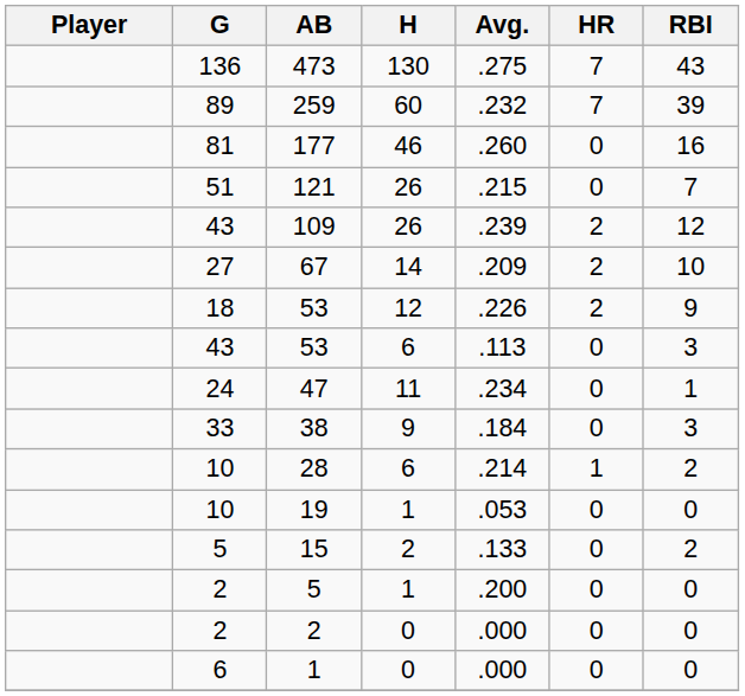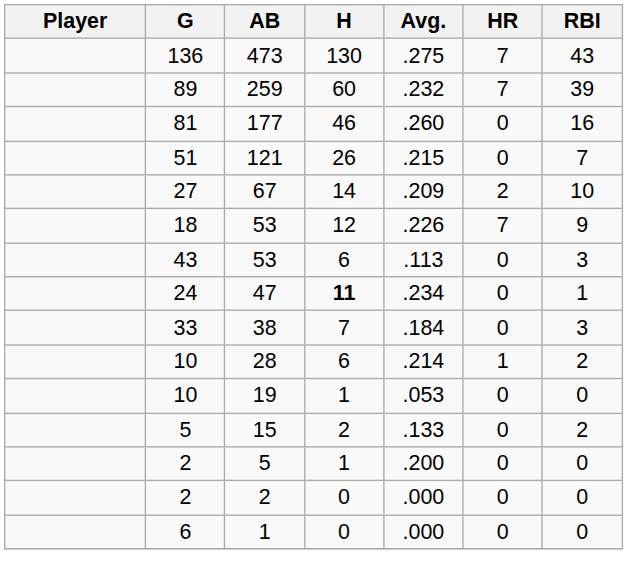 <table class="wikitable sortable">
 <tr>
 <th bgcolor="#DDDDFF" width="16%">Player</th>
 <th bgcolor="#DDDDFF" width="9%">G</th>
 <th bgcolor="#DDDDFF" width="9%">AB</th>
 <th bgcolor="#DDDDFF" width="9%">H</th>
 <th bgcolor="#DDDDFF" width="9%">Avg.</th>
 <th bgcolor="#DDDDFF" width="9%">HR</th>
 <th bgcolor="#DDDDFF" width="9%">RBI</th>
 </tr>
 <tr align="center">
 <td></td>
 <td>136</td>
 <td>473</td>
 <td>130</td>
 <td>.275</td>
 <td>7</td>
 <td>43</td>
 </tr>
 <tr align="center">
 <td></td>
 <td>89</td>
 <td>259</td>
 <td>60</td>
 <td>.232</td>
 <td>7</td>
 <td>39</td>
 </tr>
 <tr align="center">
 <td></td>
 <td>81</td>
 <td>177</td>
 <td>46</td>
 <td>.260</td>
 <td>0</td>
 <td>16</td>
 </tr>
 <tr align="center">
 <td></td>
 <td>51</td>
 <td>121</td>
 <td>26</td>
 <td>.215</td>
 <td>0</td>
 <td>7</td>
 </tr>
 <tr align="center">
 <td></td>
-<td>43</td>
-<td>109</td>
-<td>26</td>
-<td>.239</td>
-<td>2</td>
-<td>12</td>
-</tr>
-<tr align="center">
-<td></td>
 <td>27</td>
 <td>67</td>
 <td>14</td>
 <td>.209</td>
 <td>2</td>
 <td>10</td>
 </tr>
 <tr align="center">
 <td></td>
 <td>18</td>
 <td>53</td>
 <td>12</td>
 <td>.226</td>
-<td>2</td>
+<td>7</td>
 <td>9</td>
 </tr>
 <tr align="center">
 <td></td>
 <td>43</td>
 <td>53</td>
 <td>6</td>
 <td>.113</td>
 <td>0</td>
 <td>3</td>
 </tr>
 <tr align="center">
 <td></td>
 <td>24</td>
 <td>47</td>
-<td>11</td>
+<td><strong>11</strong></td>
 <td>.234</td>
 <td>0</td>
 <td>1</td>
 </tr>
 <tr align="center">
 <td></td>
 <td>33</td>
 <td>38</td>
-<td>9</td>
+<td>7</td>
 <td>.184</td>
 <td>0</td>
 <td>3</td>
 </tr>
 <tr align="center">
 <td></td>
 <td>10</td>
 <td>28</td>
 <td>6</td>
 <td>.214</td>
 <td>1</td>
 <td>2</td>
 </tr>
 <tr align="center">
 <td></td>
 <td>10</td>
 <td>19</td>
 <td>1</td>
 <td>.053</td>
 <td>0</td>
 <td>0</td>
 </tr>
 <tr align="center">
 <td></td>
 <td>5</td>
 <td>15</td>
 <td>2</td>
 <td>.133</td>
 <td>0</td>
 <td>2</td>
 </tr>
 <tr align="center">
 <td></td>
 <td>2</td>
 <td>5</td>
 <td>1</td>
 <td>.200</td>
 <td>0</td>
 <td>0</td>
 </tr>
 <tr align="center">
 <td></td>
 <td>2</td>
 <td>2</td>
 <td>0</td>
 <td>.000</td>
 <td>0</td>
 <td>0</td>
 </tr>
 <tr align="center">
 <td></td>
 <td>6</td>
 <td>1</td>
 <td>0</td>
 <td>.000</td>
 <td>0</td>
 <td>0</td>
 </tr>
 <tr align="center">
 </tr>
 </table>
